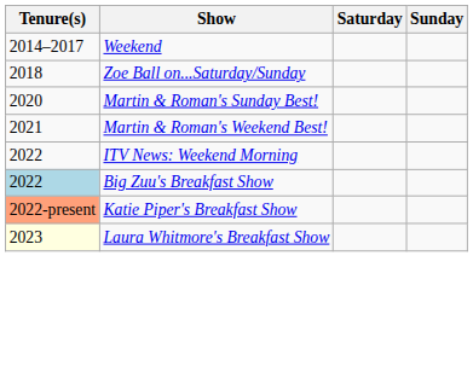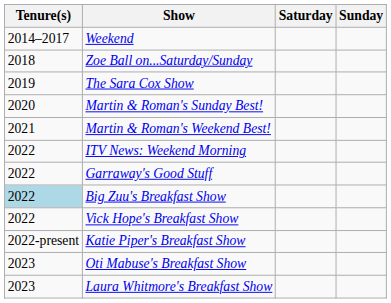 <table class="wikitable" style="font-size:90%;">
 <tr>
 <th>Tenure(s)</th>
 <th>Show</th>
 <th>Saturday</th>
 <th>Sunday</th>
 </tr>
 <tr>
 <td>2014–2017</td>
 <td><em><a href='#'>Weekend</a></em></td>
 <td></td>
 <td></td>
 </tr>
 <tr>
 <td>2018</td>
 <td><em><a href='#'>Zoe Ball on...Saturday/Sunday</a></em></td>
+<td></td>
+<td></td>
+</tr>
+<tr>
+<td>2019</td>
+<td><em><a href='#'>The Sara Cox Show</a></em></td>
 <td></td>
 <td></td>
 </tr>
 <tr>
 <td>2020</td>
 <td><em><a href='#'>Martin & Roman's Sunday Best!</a></em></td>
 <td></td>
 <td></td>
 </tr>
 <tr>
 <td>2021</td>
 <td><em><a href='#'>Martin & Roman's Weekend Best!</a></em></td>
 <td></td>
 <td></td>
 </tr>
 <tr>
 <td>2022</td>
 <td><em><a href='#'>ITV News: Weekend Morning</a></em></td>
 <td></td>
 <td></td>
 </tr>
 <tr>
+<td>2022</td>
+<td><em><a href='#'>Garraway's Good Stuff</a></em></td>
+<td></td>
+<td></td>
+</tr>
+<tr>
 <td style="background: lightblue;">2022</td>
 <td><em><a href='#'>Big Zuu's Breakfast Show</a></em></td>
 <td></td>
 <td></td>
 </tr>
 <tr>
-<td style="background: lightsalmon;">2022-present</td>
+<td>2022</td>
+<td><em><a href='#'>Vick Hope's Breakfast Show</a></em></td>
+<td></td>
+<td></td>
+</tr>
+<tr>
+<td>2022-present</td>
 <td><em><a href='#'>Katie Piper's Breakfast Show</a></em></td>
 <td></td>
 <td></td>
 </tr>
 <tr>
-<td style="background: lightyellow;">2023</td>
+<td>2023</td>
+<td><em><a href='#'>Oti Mabuse's Breakfast Show</a></em></td>
+<td></td>
+<td></td>
+</tr>
+<tr>
+<td>2023</td>
 <td><em><a href='#'>Laura Whitmore's Breakfast Show</a></em></td>
 <td></td>
 <td></td>
 </tr>
 </table>
